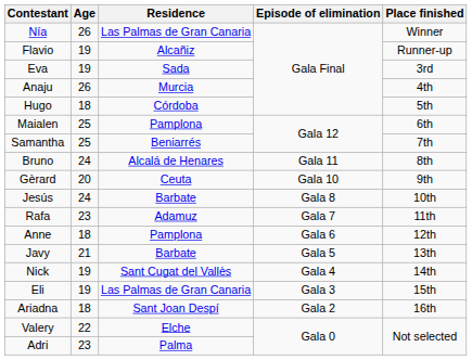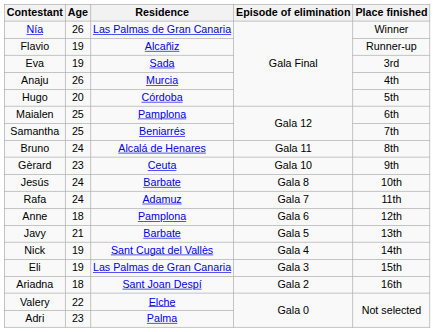 <table class="wikitable" style="text-align:center">
 <tr>
 <th>Contestant</th>
 <th>Age</th>
 <th>Residence</th>
 <th>Episode of elimination</th>
 <th>Place finished</th>
 </tr>
 <tr>
 <td><a href='#'>Nía</a></td>
 <td>26</td>
 <td><a href='#'>Las Palmas de Gran Canaria</a></td>
 <td rowspan=5>Gala Final</td>
 <td>Winner</td>
 </tr>
 <tr>
 <td>Flavio</td>
 <td>19</td>
 <td><a href='#'>Alcañiz</a></td>
 <td>Runner-up</td>
 </tr>
 <tr>
 <td>Eva</td>
 <td>19</td>
 <td><a href='#'>Sada</a></td>
 <td>3rd</td>
 </tr>
 <tr>
 <td>Anaju</td>
 <td>26</td>
 <td><a href='#'>Murcia</a></td>
 <td>4th</td>
 </tr>
 <tr>
 <td>Hugo</td>
-<td>18</td>
+<td>20</td>
 <td><a href='#'>Córdoba</a></td>
 <td>5th</td>
 </tr>
 <tr>
 <td>Maialen</td>
 <td>25</td>
 <td><a href='#'>Pamplona</a></td>
 <td rowspan=2>Gala 12</td>
 <td>6th</td>
 </tr>
 <tr>
 <td>Samantha</td>
 <td>25</td>
 <td><a href='#'>Beniarrés</a></td>
 <td>7th</td>
 </tr>
 <tr>
 <td>Bruno</td>
 <td>24</td>
 <td><a href='#'>Alcalá de Henares</a></td>
 <td>Gala 11</td>
 <td>8th</td>
 </tr>
 <tr>
 <td>Gèrard</td>
-<td>20</td>
+<td>23</td>
 <td><a href='#'>Ceuta</a></td>
 <td>Gala 10</td>
 <td>9th</td>
 </tr>
 <tr>
 <td>Jesús</td>
 <td>24</td>
 <td><a href='#'>Barbate</a></td>
 <td>Gala 8</td>
 <td>10th</td>
 </tr>
 <tr>
 <td>Rafa</td>
-<td>23</td>
+<td>24</td>
 <td><a href='#'>Adamuz</a></td>
 <td>Gala 7</td>
 <td>11th</td>
 </tr>
 <tr>
 <td>Anne</td>
 <td>18</td>
 <td><a href='#'>Pamplona</a></td>
 <td>Gala 6</td>
 <td>12th</td>
 </tr>
 <tr>
 <td>Javy</td>
 <td>21</td>
 <td><a href='#'>Barbate</a></td>
 <td>Gala 5</td>
 <td>13th</td>
 </tr>
 <tr>
 <td>Nick</td>
 <td>19</td>
 <td><a href='#'>Sant Cugat del Vallès</a></td>
 <td>Gala 4</td>
 <td>14th</td>
 </tr>
 <tr>
 <td>Eli</td>
 <td>19</td>
 <td><a href='#'>Las Palmas de Gran Canaria</a></td>
 <td>Gala 3</td>
 <td>15th</td>
 </tr>
 <tr>
 <td>Ariadna</td>
 <td>18</td>
 <td><a href='#'>Sant Joan Despí</a></td>
 <td>Gala 2</td>
 <td>16th</td>
 </tr>
 <tr>
 <td>Valery</td>
 <td>22</td>
 <td><a href='#'>Elche</a></td>
 <td rowspan=2>Gala 0</td>
 <td rowspan=2>Not selected</td>
 </tr>
 <tr>
 <td>Adri</td>
 <td>23</td>
 <td><a href='#'>Palma</a></td>
 </tr>
 </table>
